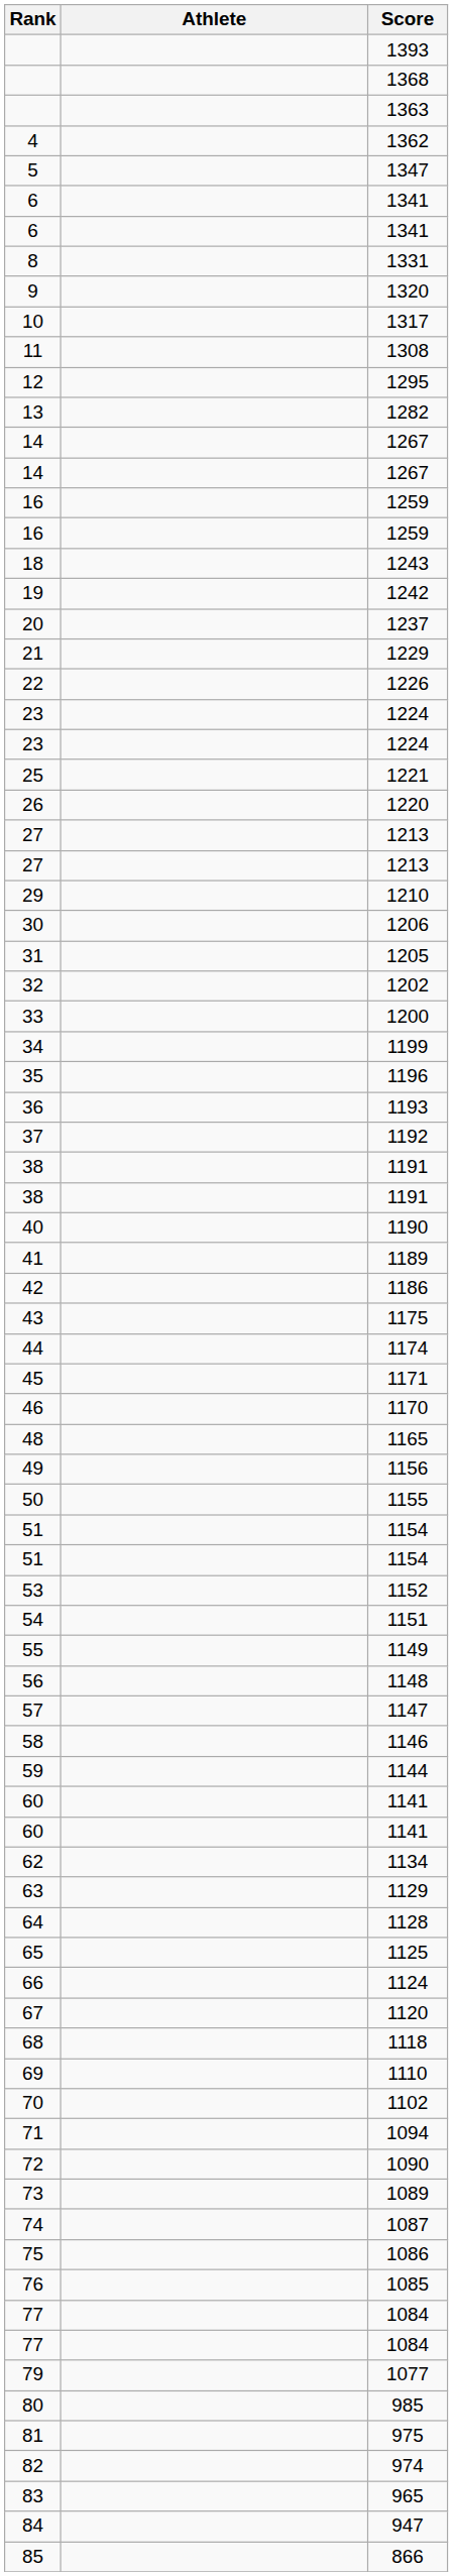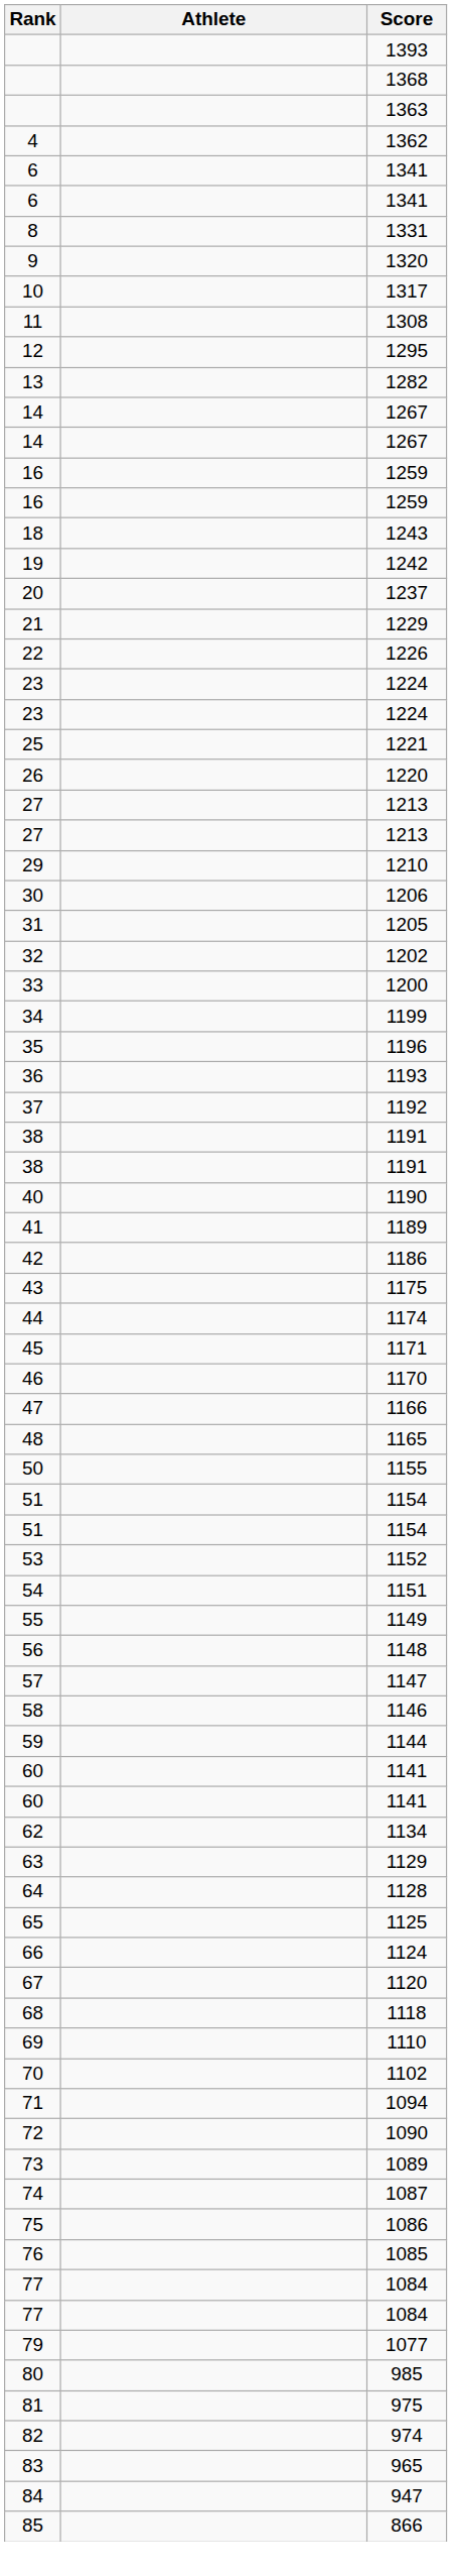 <table class=wikitable style="text-align:center">
 <tr>
 <th width=40>Rank</th>
 <th width=250>Athlete</th>
 <th width=60>Score</th>
 </tr>
 <tr>
 <td></td>
 <td align=left></td>
 <td>1393</td>
 </tr>
 <tr>
 <td></td>
 <td align=left></td>
 <td>1368</td>
 </tr>
 <tr>
 <td></td>
 <td align=left></td>
 <td>1363</td>
 </tr>
 <tr>
 <td>4</td>
 <td align=left></td>
 <td>1362</td>
-</tr>
-<tr>
-<td>5</td>
-<td align=left></td>
-<td>1347</td>
 </tr>
 <tr>
 <td>6</td>
 <td align=left></td>
 <td>1341</td>
 </tr>
 <tr>
 <td>6</td>
 <td align=left></td>
 <td>1341</td>
 </tr>
 <tr>
 <td>8</td>
 <td align=left></td>
 <td>1331</td>
 </tr>
 <tr>
 <td>9</td>
 <td align=left></td>
 <td>1320</td>
 </tr>
 <tr>
 <td>10</td>
 <td align=left></td>
 <td>1317</td>
 </tr>
 <tr>
 <td>11</td>
 <td align=left></td>
 <td>1308</td>
 </tr>
 <tr>
 <td>12</td>
 <td align=left></td>
 <td>1295</td>
 </tr>
 <tr>
 <td>13</td>
 <td align=left></td>
 <td>1282</td>
 </tr>
 <tr>
 <td>14</td>
 <td align=left></td>
 <td>1267</td>
 </tr>
 <tr>
 <td>14</td>
 <td align=left></td>
 <td>1267</td>
 </tr>
 <tr>
 <td>16</td>
 <td align=left></td>
 <td>1259</td>
 </tr>
 <tr>
 <td>16</td>
 <td align=left></td>
 <td>1259</td>
 </tr>
 <tr>
 <td>18</td>
 <td align=left></td>
 <td>1243</td>
 </tr>
 <tr>
 <td>19</td>
 <td align=left></td>
 <td>1242</td>
 </tr>
 <tr>
 <td>20</td>
 <td align=left></td>
 <td>1237</td>
 </tr>
 <tr>
 <td>21</td>
 <td align=left></td>
 <td>1229</td>
 </tr>
 <tr>
 <td>22</td>
 <td align=left></td>
 <td>1226</td>
 </tr>
 <tr>
 <td>23</td>
 <td align=left></td>
 <td>1224</td>
 </tr>
 <tr>
 <td>23</td>
 <td align=left></td>
 <td>1224</td>
 </tr>
 <tr>
 <td>25</td>
 <td align=left></td>
 <td>1221</td>
 </tr>
 <tr>
 <td>26</td>
 <td align=left></td>
 <td>1220</td>
 </tr>
 <tr>
 <td>27</td>
 <td align=left></td>
 <td>1213</td>
 </tr>
 <tr>
 <td>27</td>
 <td align=left></td>
 <td>1213</td>
 </tr>
 <tr>
 <td>29</td>
 <td align=left></td>
 <td>1210</td>
 </tr>
 <tr>
 <td>30</td>
 <td align=left></td>
 <td>1206</td>
 </tr>
 <tr>
 <td>31</td>
 <td align=left></td>
 <td>1205</td>
 </tr>
 <tr>
 <td>32</td>
 <td align=left></td>
 <td>1202</td>
 </tr>
 <tr>
 <td>33</td>
 <td align=left></td>
 <td>1200</td>
 </tr>
 <tr>
 <td>34</td>
 <td align=left></td>
 <td>1199</td>
 </tr>
 <tr>
 <td>35</td>
 <td align=left></td>
 <td>1196</td>
 </tr>
 <tr>
 <td>36</td>
 <td align=left></td>
 <td>1193</td>
 </tr>
 <tr>
 <td>37</td>
 <td align=left></td>
 <td>1192</td>
 </tr>
 <tr>
 <td>38</td>
 <td align=left></td>
 <td>1191</td>
 </tr>
 <tr>
 <td>38</td>
 <td align=left></td>
 <td>1191</td>
 </tr>
 <tr>
 <td>40</td>
 <td align=left></td>
 <td>1190</td>
 </tr>
 <tr>
 <td>41</td>
 <td align=left></td>
 <td>1189</td>
 </tr>
 <tr>
 <td>42</td>
 <td align=left></td>
 <td>1186</td>
 </tr>
 <tr>
 <td>43</td>
 <td align=left></td>
 <td>1175</td>
 </tr>
 <tr>
 <td>44</td>
 <td align=left></td>
 <td>1174</td>
 </tr>
 <tr>
 <td>45</td>
 <td align=left></td>
 <td>1171</td>
 </tr>
 <tr>
 <td>46</td>
 <td align=left></td>
 <td>1170</td>
 </tr>
 <tr>
+<td>47</td>
+<td align=left></td>
+<td>1166</td>
+</tr>
+<tr>
 <td>48</td>
 <td align=left></td>
 <td>1165</td>
-</tr>
-<tr>
-<td>49</td>
-<td align=left></td>
-<td>1156</td>
 </tr>
 <tr>
 <td>50</td>
 <td align=left></td>
 <td>1155</td>
 </tr>
 <tr>
 <td>51</td>
 <td align=left></td>
 <td>1154</td>
 </tr>
 <tr>
 <td>51</td>
 <td align=left></td>
 <td>1154</td>
 </tr>
 <tr>
 <td>53</td>
 <td align=left></td>
 <td>1152</td>
 </tr>
 <tr>
 <td>54</td>
 <td align=left></td>
 <td>1151</td>
 </tr>
 <tr>
 <td>55</td>
 <td align=left></td>
 <td>1149</td>
 </tr>
 <tr>
 <td>56</td>
 <td align=left></td>
 <td>1148</td>
 </tr>
 <tr>
 <td>57</td>
 <td align=left></td>
 <td>1147</td>
 </tr>
 <tr>
 <td>58</td>
 <td align=left></td>
 <td>1146</td>
 </tr>
 <tr>
 <td>59</td>
 <td align=left></td>
 <td>1144</td>
 </tr>
 <tr>
 <td>60</td>
 <td align=left></td>
 <td>1141</td>
 </tr>
 <tr>
 <td>60</td>
 <td align=left></td>
 <td>1141</td>
 </tr>
 <tr>
 <td>62</td>
 <td align=left></td>
 <td>1134</td>
 </tr>
 <tr>
 <td>63</td>
 <td align=left></td>
 <td>1129</td>
 </tr>
 <tr>
 <td>64</td>
 <td align=left></td>
 <td>1128</td>
 </tr>
 <tr>
 <td>65</td>
 <td align=left></td>
 <td>1125</td>
 </tr>
 <tr>
 <td>66</td>
 <td align=left></td>
 <td>1124</td>
 </tr>
 <tr>
 <td>67</td>
 <td align=left></td>
 <td>1120</td>
 </tr>
 <tr>
 <td>68</td>
 <td align=left></td>
 <td>1118</td>
 </tr>
 <tr>
 <td>69</td>
 <td align=left></td>
 <td>1110</td>
 </tr>
 <tr>
 <td>70</td>
 <td align=left></td>
 <td>1102</td>
 </tr>
 <tr>
 <td>71</td>
 <td align=left></td>
 <td>1094</td>
 </tr>
 <tr>
 <td>72</td>
 <td align=left></td>
 <td>1090</td>
 </tr>
 <tr>
 <td>73</td>
 <td align=left></td>
 <td>1089</td>
 </tr>
 <tr>
 <td>74</td>
 <td align=left></td>
 <td>1087</td>
 </tr>
 <tr>
 <td>75</td>
 <td align=left></td>
 <td>1086</td>
 </tr>
 <tr>
 <td>76</td>
 <td align=left></td>
 <td>1085</td>
 </tr>
 <tr>
 <td>77</td>
 <td align=left></td>
 <td>1084</td>
 </tr>
 <tr>
 <td>77</td>
 <td align=left></td>
 <td>1084</td>
 </tr>
 <tr>
 <td>79</td>
 <td align=left></td>
 <td>1077</td>
 </tr>
 <tr>
 <td>80</td>
 <td align=left></td>
 <td>985</td>
 </tr>
 <tr>
 <td>81</td>
 <td align=left></td>
 <td>975</td>
 </tr>
 <tr>
 <td>82</td>
 <td align=left></td>
 <td>974</td>
 </tr>
 <tr>
 <td>83</td>
 <td align=left></td>
 <td>965</td>
 </tr>
 <tr>
 <td>84</td>
 <td align=left></td>
 <td>947</td>
 </tr>
 <tr>
 <td>85</td>
 <td align=left></td>
 <td>866</td>
 </tr>
 </table>
